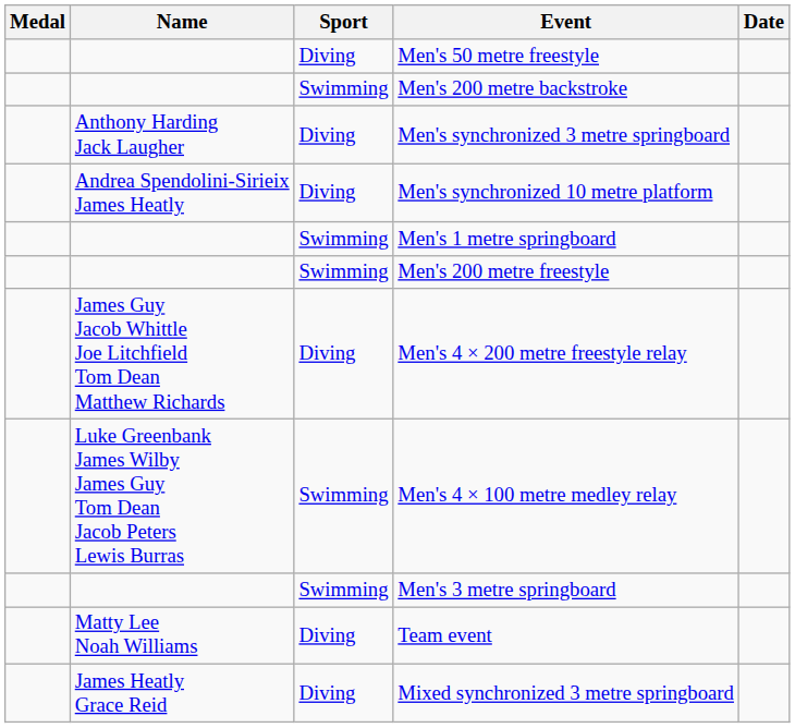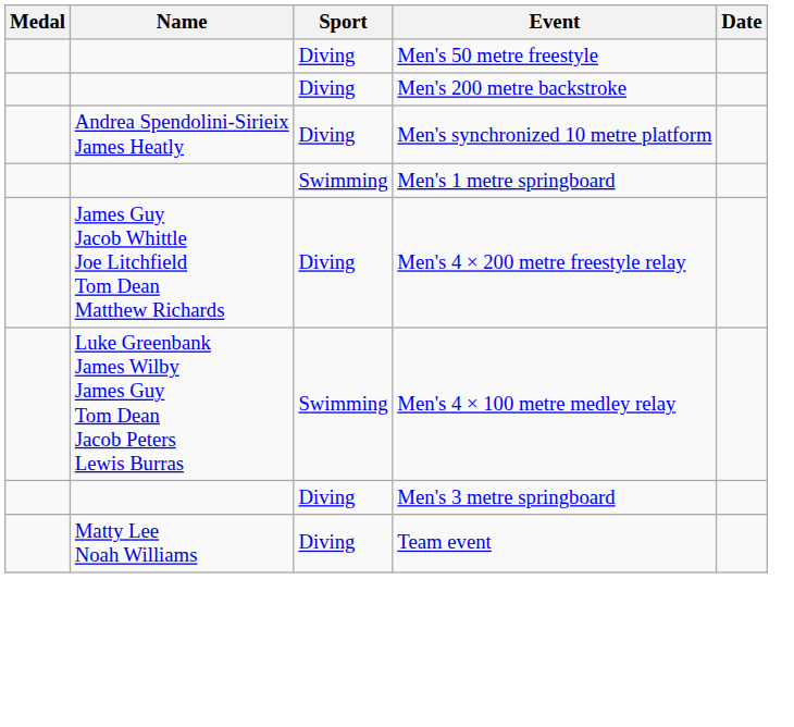 <table class="wikitable sortable" style="font-size:90%">
 <tr>
 <th>Medal</th>
 <th>Name</th>
 <th>Sport</th>
 <th>Event</th>
 <th>Date</th>
 </tr>
 <tr>
 <td></td>
 <td></td>
 <td><a href='#'>Diving</a></td>
 <td><a href='#'>Men's 50 metre freestyle</a></td>
 <td></td>
 </tr>
 <tr>
 <td></td>
 <td></td>
-<td><a href='#'>Swimming</a></td>
+<td><a href='#'>Diving</a></td>
 <td><a href='#'>Men's 200 metre backstroke</a></td>
-<td></td>
-</tr>
-<tr>
-<td></td>
-<td><a href='#'>Anthony Harding</a><br><a href='#'>Jack Laugher</a></td>
-<td><a href='#'>Diving</a></td>
-<td><a href='#'>Men's synchronized 3 metre springboard</a></td>
 <td></td>
 </tr>
 <tr>
 <td></td>
 <td><a href='#'>Andrea Spendolini-Sirieix</a><br><a href='#'>James Heatly</a></td>
 <td><a href='#'>Diving</a></td>
 <td><a href='#'>Men's synchronized 10 metre platform</a></td>
 <td></td>
 </tr>
 <tr>
 <td></td>
 <td></td>
 <td><a href='#'>Swimming</a></td>
 <td><a href='#'>Men's 1 metre springboard</a></td>
-<td></td>
-</tr>
-<tr>
-<td></td>
-<td></td>
-<td><a href='#'>Swimming</a></td>
-<td><a href='#'>Men's 200 metre freestyle</a></td>
 <td></td>
 </tr>
 <tr>
 <td></td>
 <td><a href='#'>James Guy</a><br><a href='#'>Jacob Whittle</a><br><a href='#'>Joe Litchfield</a><br><a href='#'>Tom Dean</a><br><a href='#'>Matthew Richards</a></td>
 <td><a href='#'>Diving</a></td>
 <td><a href='#'>Men's 4 × 200 metre freestyle relay</a></td>
 <td></td>
 </tr>
 <tr>
 <td></td>
 <td><a href='#'>Luke Greenbank</a><br><a href='#'>James Wilby</a><br><a href='#'>James Guy</a><br><a href='#'>Tom Dean</a><br><a href='#'>Jacob Peters</a><br><a href='#'>Lewis Burras</a></td>
 <td><a href='#'>Swimming</a></td>
 <td><a href='#'>Men's 4 × 100 metre medley relay</a></td>
 <td></td>
 </tr>
 <tr>
 <td></td>
 <td></td>
-<td><a href='#'>Swimming</a></td>
+<td><a href='#'>Diving</a></td>
 <td><a href='#'>Men's 3 metre springboard</a></td>
 <td></td>
 </tr>
 <tr>
 <td></td>
 <td><a href='#'>Matty Lee</a><br><a href='#'>Noah Williams</a></td>
 <td><a href='#'>Diving</a></td>
 <td><a href='#'>Team event</a></td>
 <td></td>
 </tr>
-<tr>
-<td></td>
-<td><a href='#'>James Heatly</a><br><a href='#'>Grace Reid</a></td>
-<td><a href='#'>Diving</a></td>
-<td><a href='#'>Mixed synchronized 3 metre springboard</a></td>
-<td></td>
-</tr>
 </table>
